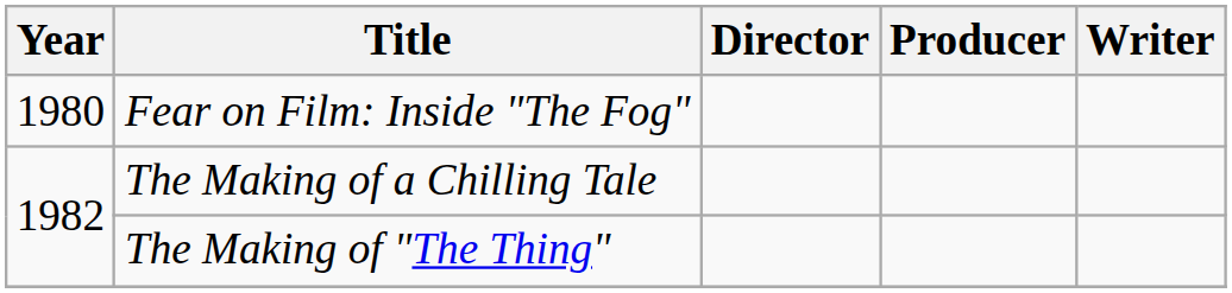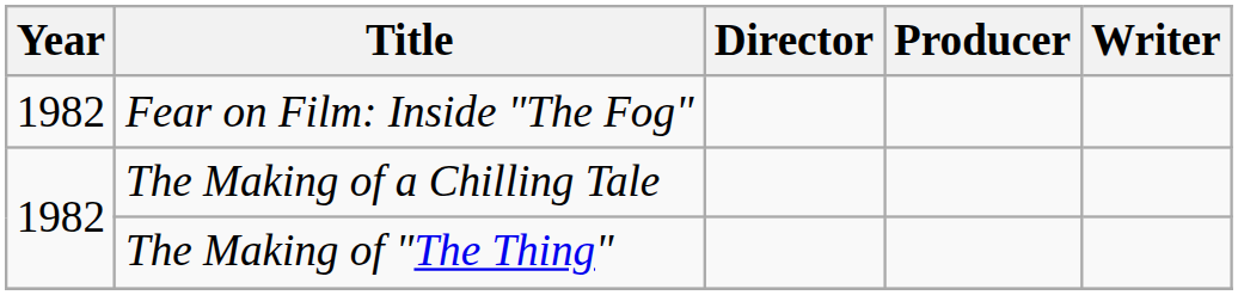 <table class="wikitable">
 <tr>
 <th>Year</th>
 <th>Title</th>
 <th>Director</th>
 <th>Producer</th>
 <th>Writer</th>
 </tr>
 <tr>
-<td>1980</td>
+<td>1982</td>
 <td><em>Fear on Film: Inside "The Fog"</em></td>
 <td></td>
 <td></td>
 <td></td>
 </tr>
 <tr>
 <td rowspan=2>1982</td>
 <td><em>The Making of a Chilling Tale</em></td>
 <td></td>
 <td></td>
 <td></td>
 </tr>
 <tr>
 <td><em>The Making of "<a href='#'>The Thing</a>"</em></td>
 <td></td>
 <td></td>
 <td></td>
 </tr>
 <tr>
 </tr>
 </table>
